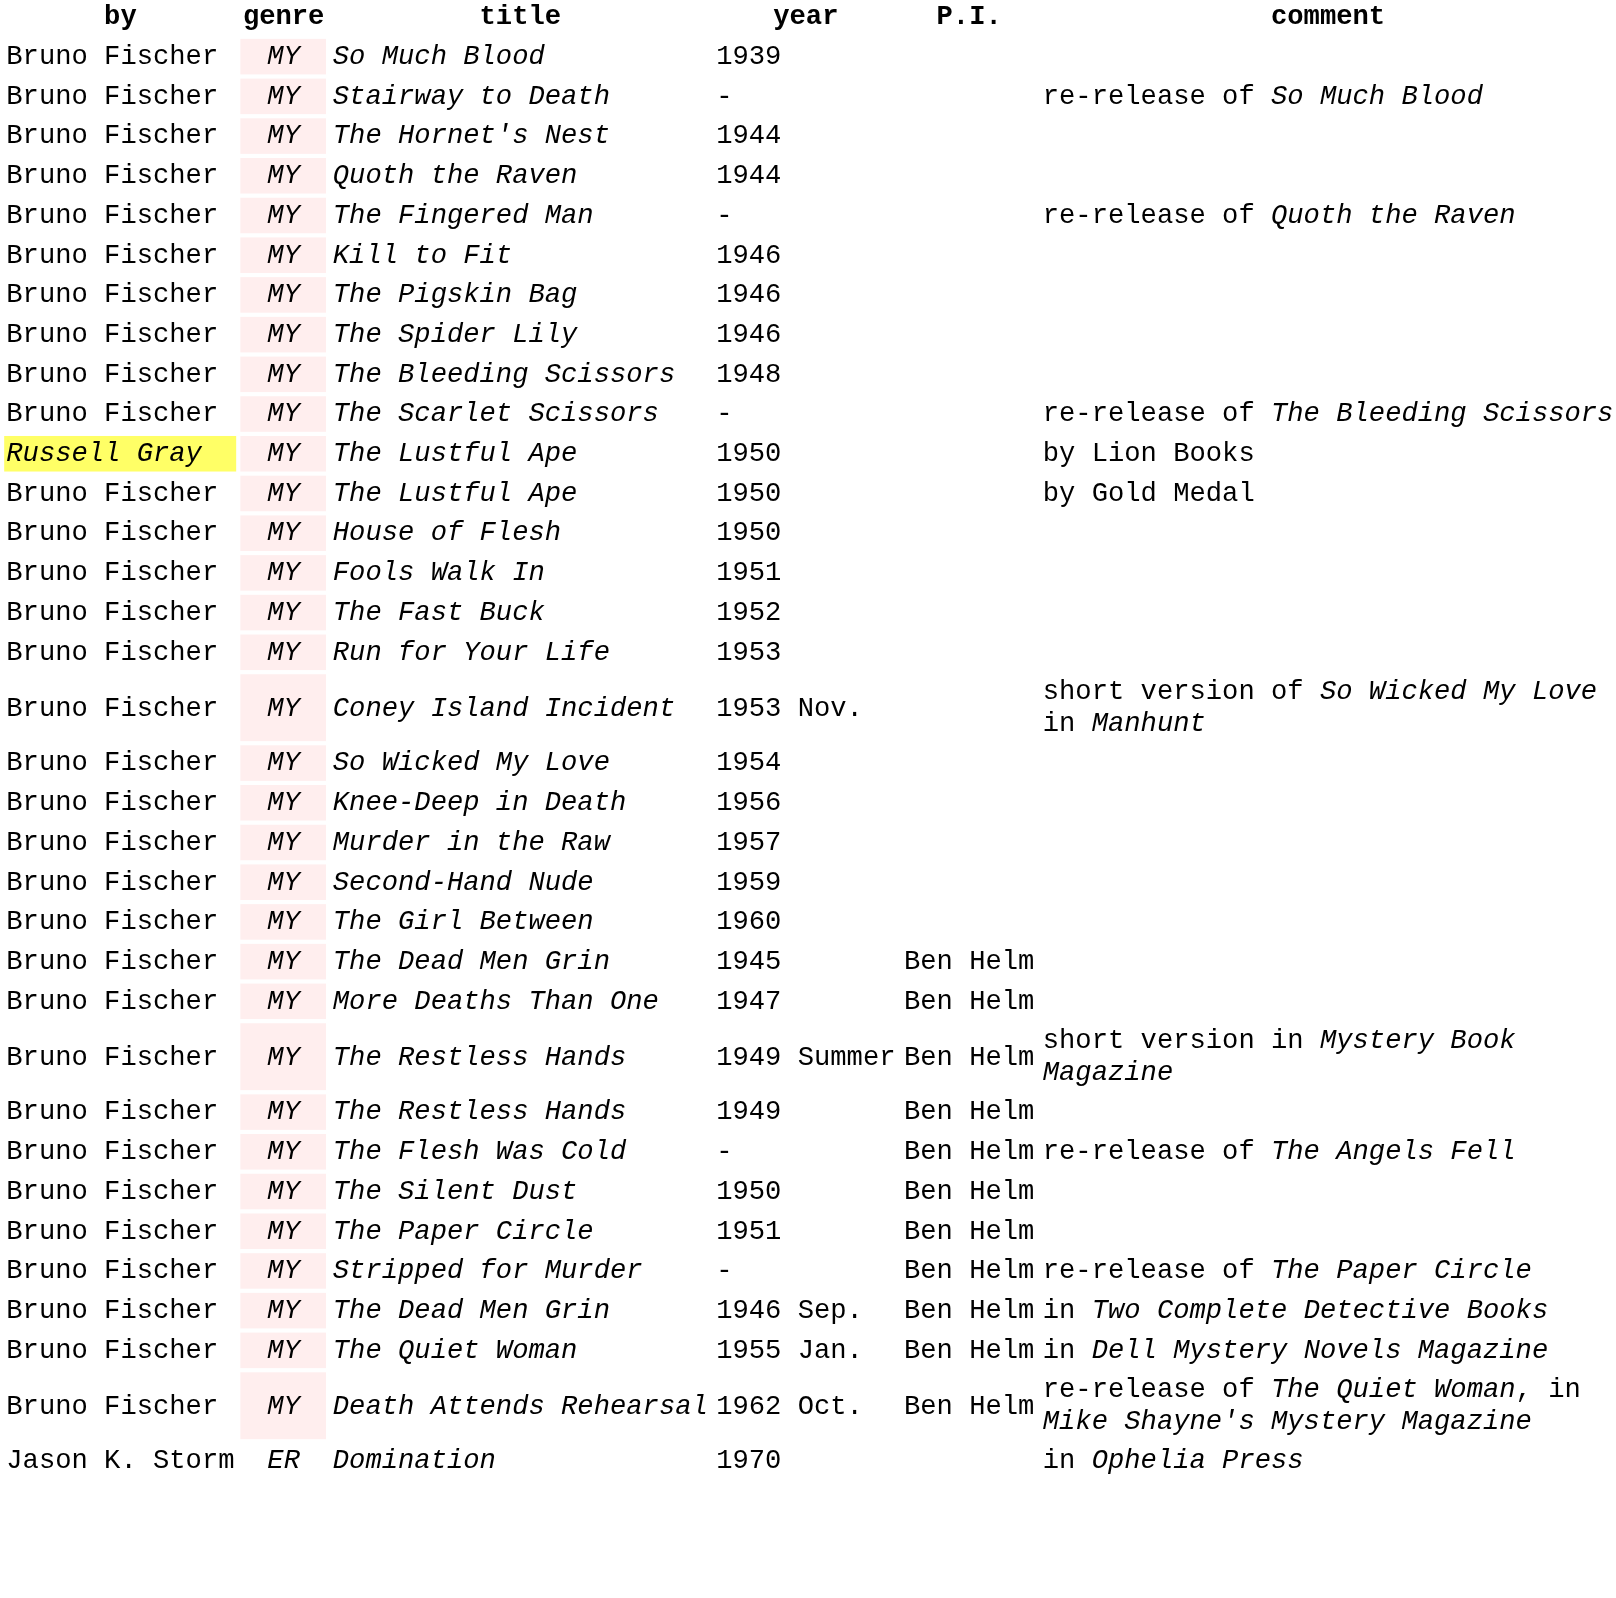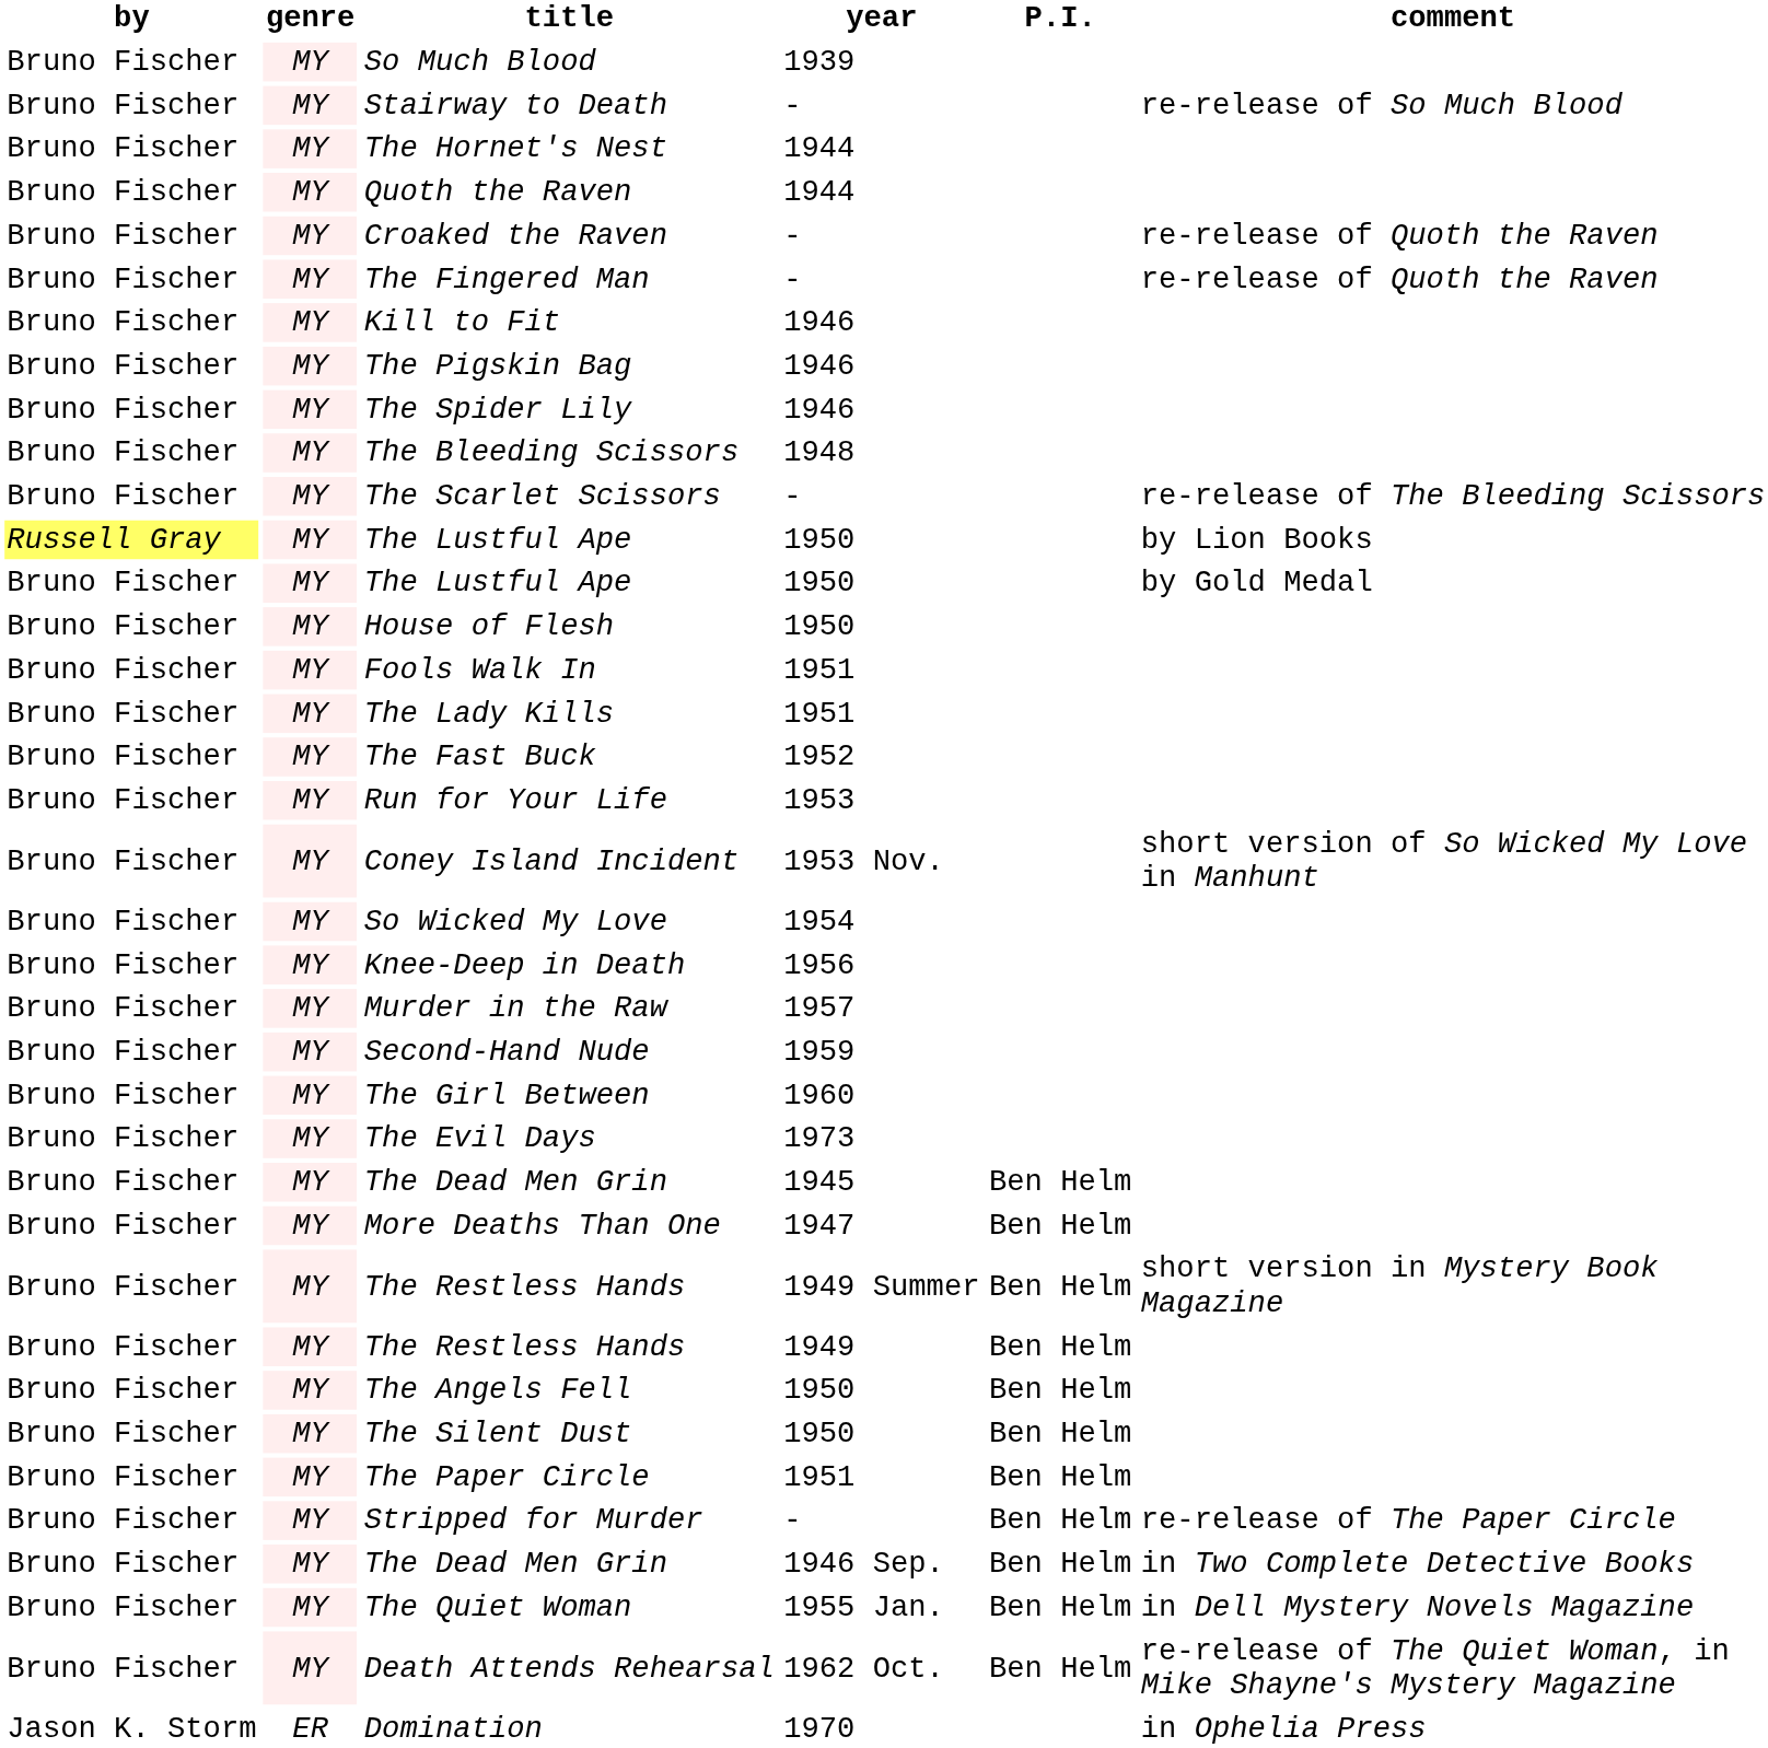 <table class="sortable sort-under-center">
 <tr>
 <th>by</th>
 <th>genre</th>
 <th>title</th>
 <th>year</th>
 <th>P.I.</th>
 <th style="max-width: 50px">comment</th>
 </tr>
 <tr>
 <td>Bruno Fischer</td>
 <td style="text-align:center; background:#fee"><em>MY</em></td>
 <td><em>So Much Blood</em></td>
 <td>1939</td>
 <td></td>
 <td></td>
 </tr>
 <tr>
 <td>Bruno Fischer</td>
 <td style="text-align:center; background:#fee"><em>MY</em></td>
 <td><em>Stairway to Death</em></td>
 <td>-</td>
 <td></td>
 <td>re-release of <em>So Much Blood</em></td>
 </tr>
 <tr>
 <td>Bruno Fischer</td>
 <td style="text-align:center; background:#fee"><em>MY</em></td>
 <td><em>The Hornet's Nest</em></td>
 <td>1944</td>
 <td></td>
 <td></td>
 </tr>
 <tr>
 <td>Bruno Fischer</td>
 <td style="text-align:center; background:#fee"><em>MY</em></td>
 <td><em>Quoth the Raven</em></td>
 <td>1944</td>
 <td></td>
 <td></td>
+</tr>
+<tr>
+<td>Bruno Fischer</td>
+<td style="text-align:center; background:#fee"><em>MY</em></td>
+<td><em>Croaked the Raven</em></td>
+<td>-</td>
+<td></td>
+<td>re-release of <em>Quoth the Raven</em></td>
 </tr>
 <tr>
 <td>Bruno Fischer</td>
 <td style="text-align:center; background:#fee"><em>MY</em></td>
 <td><em>The Fingered Man</em></td>
 <td>-</td>
 <td></td>
 <td>re-release of <em>Quoth the Raven</em></td>
 </tr>
 <tr>
 <td>Bruno Fischer</td>
 <td style="text-align:center; background:#fee"><em>MY</em></td>
 <td><em>Kill to Fit</em></td>
 <td>1946</td>
 <td></td>
 <td></td>
 </tr>
 <tr>
 <td>Bruno Fischer</td>
 <td style="text-align:center; background:#fee"><em>MY</em></td>
 <td><em>The Pigskin Bag</em></td>
 <td>1946</td>
 <td></td>
 <td></td>
 </tr>
 <tr>
 <td>Bruno Fischer</td>
 <td style="text-align:center; background:#fee"><em>MY</em></td>
 <td><em>The Spider Lily</em></td>
 <td>1946</td>
 <td></td>
 <td></td>
 </tr>
 <tr>
 <td>Bruno Fischer</td>
 <td style="text-align:center; background:#fee"><em>MY</em></td>
 <td><em>The Bleeding Scissors</em></td>
 <td>1948</td>
 <td></td>
 <td></td>
 </tr>
 <tr>
 <td>Bruno Fischer</td>
 <td style="text-align:center; background:#fee"><em>MY</em></td>
 <td><em>The Scarlet Scissors</em></td>
 <td>-</td>
 <td></td>
 <td>re-release of <em>The Bleeding Scissors</em></td>
 </tr>
 <tr>
 <td style="background:#ff6"><em>Russell Gray</em></td>
 <td style="text-align:center; background:#fee"><em>MY</em></td>
 <td><em>The Lustful Ape</em></td>
 <td>1950</td>
 <td></td>
 <td>by Lion Books</td>
 </tr>
 <tr>
 <td>Bruno Fischer</td>
 <td style="text-align:center; background:#fee"><em>MY</em></td>
 <td><em>The Lustful Ape</em></td>
 <td>1950</td>
 <td></td>
 <td>by Gold Medal</td>
 </tr>
 <tr>
 <td>Bruno Fischer</td>
 <td style="text-align:center; background:#fee"><em>MY</em></td>
 <td><em>House of Flesh</em></td>
 <td>1950</td>
 <td></td>
 <td></td>
 </tr>
 <tr>
 <td>Bruno Fischer</td>
 <td style="text-align:center; background:#fee"><em>MY</em></td>
 <td><em>Fools Walk In</em></td>
 <td>1951</td>
 <td></td>
 <td></td>
 </tr>
 <tr>
 <td>Bruno Fischer</td>
 <td style="text-align:center; background:#fee"><em>MY</em></td>
+<td><em>The Lady Kills</em></td>
+<td>1951</td>
+<td></td>
+<td></td>
+</tr>
+<tr>
+<td>Bruno Fischer</td>
+<td style="text-align:center; background:#fee"><em>MY</em></td>
 <td><em>The Fast Buck</em></td>
 <td>1952</td>
 <td></td>
 <td></td>
 </tr>
 <tr>
 <td>Bruno Fischer</td>
 <td style="text-align:center; background:#fee"><em>MY</em></td>
 <td><em>Run for Your Life</em></td>
 <td>1953</td>
 <td></td>
 <td></td>
 </tr>
 <tr>
 <td>Bruno Fischer</td>
 <td style="text-align:center; background:#fee"><em>MY</em></td>
 <td><em>Coney Island Incident</em></td>
 <td>1953 Nov.</td>
 <td></td>
 <td style="max-width: 70px">short version of <em>So Wicked My Love</em> in <em>Manhunt</em></td>
 </tr>
 <tr>
 <td>Bruno Fischer</td>
 <td style="text-align:center; background:#fee"><em>MY</em></td>
 <td><em>So Wicked My Love</em></td>
 <td>1954</td>
 <td></td>
 <td></td>
 </tr>
 <tr>
 <td>Bruno Fischer</td>
 <td style="text-align:center; background:#fee"><em>MY</em></td>
 <td><em>Knee-Deep in Death</em></td>
 <td>1956</td>
 <td></td>
 <td></td>
 </tr>
 <tr>
 <td>Bruno Fischer</td>
 <td style="text-align:center; background:#fee"><em>MY</em></td>
 <td><em>Murder in the Raw</em></td>
 <td>1957</td>
 <td></td>
 <td></td>
 </tr>
 <tr>
 <td>Bruno Fischer</td>
 <td style="text-align:center; background:#fee"><em>MY</em></td>
 <td><em>Second-Hand Nude</em></td>
 <td>1959</td>
 <td></td>
 <td></td>
 </tr>
 <tr>
 <td>Bruno Fischer</td>
 <td style="text-align:center; background:#fee"><em>MY</em></td>
 <td><em>The Girl Between</em></td>
 <td>1960</td>
 <td></td>
 <td></td>
 </tr>
 <tr>
 <td>Bruno Fischer</td>
 <td style="text-align:center; background:#fee"><em>MY</em></td>
+<td><em>The Evil Days</em></td>
+<td>1973</td>
+<td></td>
+<td></td>
+</tr>
+<tr>
+<td>Bruno Fischer</td>
+<td style="text-align:center; background:#fee"><em>MY</em></td>
 <td><em>The Dead Men Grin</em></td>
 <td>1945</td>
 <td>Ben Helm</td>
 <td></td>
 </tr>
 <tr>
 <td>Bruno Fischer</td>
 <td style="text-align:center; background:#fee"><em>MY</em></td>
 <td><em>More Deaths Than One</em></td>
 <td>1947</td>
 <td>Ben Helm</td>
 <td></td>
 </tr>
 <tr>
 <td>Bruno Fischer</td>
 <td style="text-align:center; background:#fee"><em>MY</em></td>
 <td><em>The Restless Hands</em></td>
 <td>1949 Summer</td>
 <td>Ben Helm</td>
 <td style="max-width: 70px">short version in <em>Mystery Book Magazine</em></td>
 </tr>
 <tr>
 <td>Bruno Fischer</td>
 <td style="text-align:center; background:#fee"><em>MY</em></td>
 <td><em>The Restless Hands</em></td>
 <td>1949</td>
 <td>Ben Helm</td>
 <td></td>
 </tr>
 <tr>
 <td>Bruno Fischer</td>
 <td style="text-align:center; background:#fee"><em>MY</em></td>
-<td><em>The Flesh Was Cold</em></td>
-<td>-</td>
+<td><em>The Angels Fell</em></td>
+<td>1950</td>
 <td>Ben Helm</td>
-<td>re-release of <em>The Angels Fell</em></td>
+<td></td>
 </tr>
 <tr>
 <td>Bruno Fischer</td>
 <td style="text-align:center; background:#fee"><em>MY</em></td>
 <td><em>The Silent Dust</em></td>
 <td>1950</td>
 <td>Ben Helm</td>
 <td></td>
 </tr>
 <tr>
 <td>Bruno Fischer</td>
 <td style="text-align:center; background:#fee"><em>MY</em></td>
 <td><em>The Paper Circle</em></td>
 <td>1951</td>
 <td>Ben Helm</td>
 <td></td>
 </tr>
 <tr>
 <td>Bruno Fischer</td>
 <td style="text-align:center; background:#fee"><em>MY</em></td>
 <td><em>Stripped for Murder</em></td>
 <td>-</td>
 <td>Ben Helm</td>
 <td>re-release of <em>The Paper Circle</em></td>
 </tr>
 <tr>
 <td>Bruno Fischer</td>
 <td style="text-align:center; background:#fee"><em>MY</em></td>
 <td><em>The Dead Men Grin</em></td>
 <td>1946 Sep.</td>
 <td>Ben Helm</td>
 <td>in <em>Two Complete Detective Books</em></td>
 </tr>
 <tr>
 <td>Bruno Fischer</td>
 <td style="text-align:center; background:#fee"><em>MY</em></td>
 <td><em>The Quiet Woman</em></td>
 <td>1955 Jan.</td>
 <td>Ben Helm</td>
 <td>in <em>Dell Mystery Novels Magazine</em></td>
 </tr>
 <tr>
 <td>Bruno Fischer</td>
 <td style="text-align:center; background:#fee"><em>MY</em></td>
 <td><em>Death Attends Rehearsal</em></td>
 <td>1962 Oct.</td>
 <td>Ben Helm</td>
 <td style="max-width: 70px">re-release of <em>The Quiet Woman</em>, in <em>Mike Shayne's Mystery Magazine</em></td>
 </tr>
 <tr>
 <td>Jason K. Storm</td>
 <td style="text-align:center"><em>ER</em></td>
 <td><em>Domination</em></td>
 <td>1970</td>
 <td></td>
 <td>in <em>Ophelia Press</em></td>
 </tr>
 </table>
